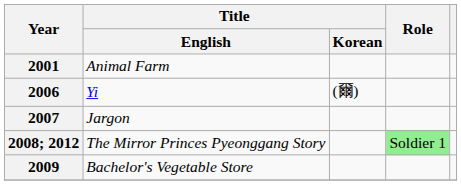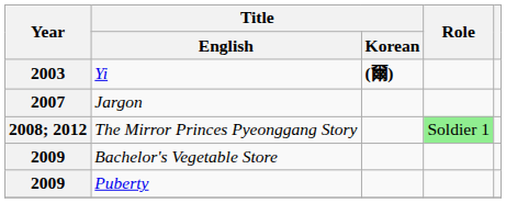 <table class="wikitable sortable plainrowheaders">
 <tr>
 <th rowspan="2" scope="col">Year</th>
 <th colspan="2" scope="col">Title</th>
 <th rowspan="2" scope="col">Role</th>
 <th rowspan="2" scope="col" class="unsortable"></th>
 </tr>
 <tr>
 <th>English</th>
 <th>Korean</th>
 </tr>
 <tr>
-<th scope="row">2001</th>
-<td><em>Animal Farm</em></td>
-<td></td>
-<td></td>
-<td></td>
-</tr>
-<tr>
-<th scope="row">2006</th>
+<th scope="row">2003</th>
 <td><em><a href='#'>Yi</a></em></td>
-<td> (爾)</td>
+<td><strong> (爾)</strong></td>
 <td></td>
 <td style="text-align:center"></td>
 </tr>
 <tr>
 <th scope="row">2007</th>
 <td><em>Jargon</em></td>
 <td></td>
 <td></td>
 <td></td>
 </tr>
 <tr>
 <th scope="row">2008; 2012</th>
 <td><em>The Mirror Princes Pyeonggang Story</em></td>
 <td></td>
 <td style="background: lightgreen;">Soldier 1</td>
 <td style="text-align:center"></td>
 </tr>
 <tr>
 <th scope="row">2009</th>
 <td><em>Bachelor's Vegetable Store</em></td>
 <td></td>
 <td></td>
 <td style="text-align:center"></td>
 </tr>
 <tr>
+<th scope="row">2009</th>
+<td><em><a href='#'>Puberty</a></em></td>
+<td></td>
+<td></td>
+<td style="text-align:center"></td>
+</tr>
+<tr>
 </tr>
 </table>
